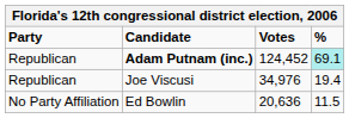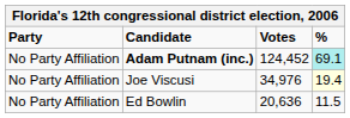 <table class="wikitable">
 <tr>
 <th colspan="4">Florida's 12th congressional district election, 2006</th>
 </tr>
 <tr>
 <td><strong>Party</strong></td>
 <td><strong>Candidate</strong></td>
 <td><strong>Votes</strong></td>
 <td><strong>%</strong></td>
 </tr>
 <tr>
-<td>Republican</td>
+<td>No Party Affiliation</td>
 <td><strong>Adam Putnam (inc.)</strong></td>
 <td>124,452</td>
 <td style="background: paleturquoise;">69.1</td>
 </tr>
 <tr>
-<td>Republican</td>
+<td>No Party Affiliation</td>
 <td>Joe Viscusi</td>
 <td>34,976</td>
-<td>19.4</td>
+<td style="background: lightyellow;">19.4</td>
 </tr>
 <tr>
 <td>No Party Affiliation</td>
 <td>Ed Bowlin</td>
 <td>20,636</td>
 <td>11.5</td>
 </tr>
 </table>
